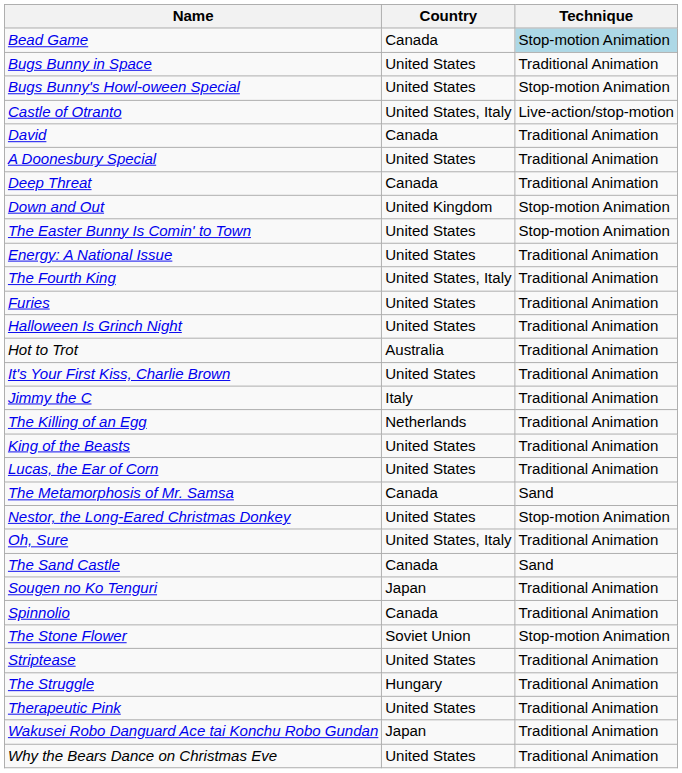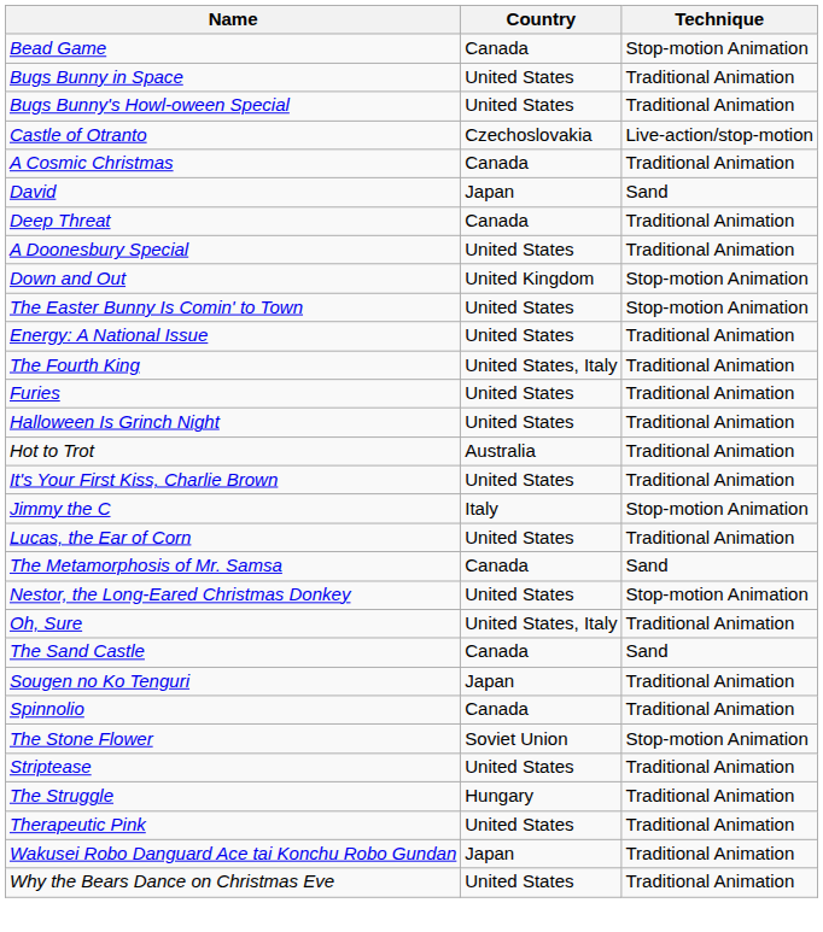 <table class="wikitable sortable">
 <tr>
 <th>Name</th>
 <th>Country</th>
 <th>Technique</th>
 </tr>
 <tr>
 <td><em><a href='#'>Bead Game</a></em></td>
 <td>Canada</td>
-<td style="background: lightblue;">Stop-motion Animation</td>
+<td>Stop-motion Animation</td>
 </tr>
 <tr>
 <td><em><a href='#'>Bugs Bunny in Space</a></em></td>
 <td>United States</td>
 <td>Traditional Animation</td>
 </tr>
 <tr>
 <td><em><a href='#'>Bugs Bunny's Howl-oween Special</a></em></td>
 <td>United States</td>
-<td>Stop-motion Animation</td>
+<td>Traditional Animation</td>
 </tr>
 <tr>
 <td><em><a href='#'>Castle of Otranto</a></em></td>
-<td>United States, Italy</td>
+<td>Czechoslovakia</td>
 <td>Live-action/stop-motion</td>
 </tr>
 <tr>
+<td><em><a href='#'>A Cosmic Christmas</a></em></td>
+<td>Canada</td>
+<td>Traditional Animation</td>
+</tr>
+<tr>
 <td><em><a href='#'>David</a></em></td>
+<td>Japan</td>
+<td>Sand</td>
+</tr>
+<tr>
+<td><em><a href='#'>Deep Threat</a></em></td>
 <td>Canada</td>
 <td>Traditional Animation</td>
 </tr>
 <tr>
 <td><em><a href='#'>A Doonesbury Special</a></em></td>
 <td>United States</td>
-<td>Traditional Animation</td>
-</tr>
-<tr>
-<td><em><a href='#'>Deep Threat</a></em></td>
-<td>Canada</td>
 <td>Traditional Animation</td>
 </tr>
 <tr>
 <td><em><a href='#'>Down and Out</a></em></td>
 <td>United Kingdom</td>
 <td>Stop-motion Animation</td>
 </tr>
 <tr>
 <td><em><a href='#'>The Easter Bunny Is Comin' to Town</a></em></td>
 <td>United States</td>
 <td>Stop-motion Animation</td>
 </tr>
 <tr>
 <td><em><a href='#'>Energy: A National Issue</a></em></td>
 <td>United States</td>
 <td>Traditional Animation</td>
 </tr>
 <tr>
 <td><em><a href='#'>The Fourth King</a></em></td>
 <td>United States, Italy</td>
 <td>Traditional Animation</td>
 </tr>
 <tr>
 <td><em><a href='#'>Furies</a></em></td>
 <td>United States</td>
 <td>Traditional Animation</td>
 </tr>
 <tr>
 <td><em><a href='#'>Halloween Is Grinch Night</a></em></td>
 <td>United States</td>
 <td>Traditional Animation</td>
 </tr>
 <tr>
 <td><em>Hot to Trot</em></td>
 <td>Australia</td>
 <td>Traditional Animation</td>
 </tr>
 <tr>
 <td><em><a href='#'>It's Your First Kiss, Charlie Brown</a></em></td>
 <td>United States</td>
 <td>Traditional Animation</td>
 </tr>
 <tr>
 <td><em><a href='#'>Jimmy the C</a></em></td>
 <td>Italy</td>
-<td>Traditional Animation</td>
-</tr>
-<tr>
-<td><em><a href='#'>The Killing of an Egg</a></em></td>
-<td>Netherlands</td>
-<td>Traditional Animation</td>
-</tr>
-<tr>
-<td><em><a href='#'>King of the Beasts</a></em></td>
-<td>United States</td>
-<td>Traditional Animation</td>
+<td>Stop-motion Animation</td>
 </tr>
 <tr>
 <td><em><a href='#'>Lucas, the Ear of Corn</a></em></td>
 <td>United States</td>
 <td>Traditional Animation</td>
 </tr>
 <tr>
 <td><em><a href='#'>The Metamorphosis of Mr. Samsa</a></em></td>
 <td>Canada</td>
 <td>Sand</td>
 </tr>
 <tr>
 <td><em><a href='#'>Nestor, the Long-Eared Christmas Donkey</a></em></td>
 <td>United States</td>
 <td>Stop-motion Animation</td>
 </tr>
 <tr>
 <td><em><a href='#'>Oh, Sure</a></em></td>
 <td>United States, Italy</td>
 <td>Traditional Animation</td>
 </tr>
 <tr>
 <td><em><a href='#'>The Sand Castle</a></em></td>
 <td>Canada</td>
 <td>Sand</td>
 </tr>
 <tr>
 <td><em><a href='#'>Sougen no Ko Tenguri</a></em></td>
 <td>Japan</td>
 <td>Traditional Animation</td>
 </tr>
 <tr>
 <td><em><a href='#'>Spinnolio</a></em></td>
 <td>Canada</td>
 <td>Traditional Animation</td>
 </tr>
 <tr>
 <td><em><a href='#'>The Stone Flower</a></em></td>
 <td>Soviet Union</td>
 <td>Stop-motion Animation</td>
 </tr>
 <tr>
 <td><em><a href='#'>Striptease</a></em></td>
 <td>United States</td>
 <td>Traditional Animation</td>
 </tr>
 <tr>
 <td><em><a href='#'>The Struggle</a></em></td>
 <td>Hungary</td>
 <td>Traditional Animation</td>
 </tr>
 <tr>
 <td><em><a href='#'>Therapeutic Pink</a></em></td>
 <td>United States</td>
 <td>Traditional Animation</td>
 </tr>
 <tr>
 <td><em><a href='#'>Wakusei Robo Danguard Ace tai Konchu Robo Gundan</a></em></td>
 <td>Japan</td>
 <td>Traditional Animation</td>
 </tr>
 <tr>
 <td><em>Why the Bears Dance on Christmas Eve</em></td>
 <td>United States</td>
 <td>Traditional Animation</td>
 </tr>
 </table>
